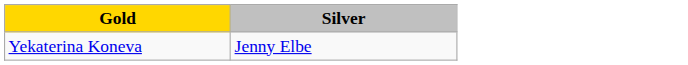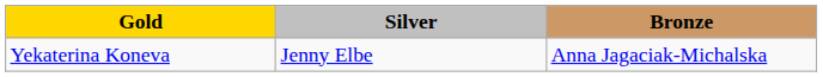 <table class="wikitable" style="text-align:left">
 <tr align="center">
 <td width=200 bgcolor=gold><strong>Gold</strong></td>
 <td width=200 bgcolor=silver><strong>Silver</strong></td>
+<td width=200 bgcolor=CC9966><strong>Bronze</strong></td>
 </tr>
 <tr>
 <td><a href='#'>Yekaterina Koneva</a><br><em></em></td>
 <td><a href='#'>Jenny Elbe</a><br><em></em></td>
+<td><a href='#'>Anna Jagaciak-Michalska</a><br><em></em></td>
 </tr>
 </table>
